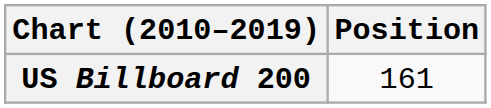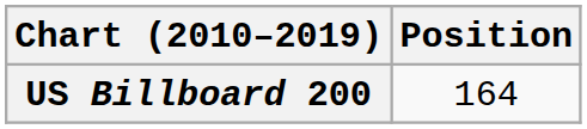 <table class="wikitable plainrowheaders" style="text-align:center">
 <tr>
 <th scope="col">Chart (2010–2019)</th>
 <th scope="col">Position</th>
 </tr>
 <tr>
 <th scope="row">US <em>Billboard</em> 200</th>
-<td>161</td>
+<td>164</td>
 </tr>
 </table>
